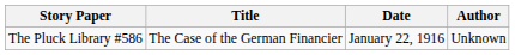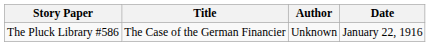 <table class="wikitable">
 <tr>
 <th>Story Paper</th>
 <th>Title</th>
+<th>Author</th>
 <th>Date</th>
-<th>Author</th>
 </tr>
 <tr>
 <td>The Pluck Library #586</td>
 <td>The Case of the German Financier</td>
+<td>Unknown</td>
 <td>January 22, 1916</td>
-<td>Unknown</td>
 </tr>
 </table>
